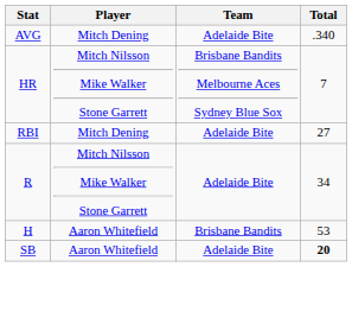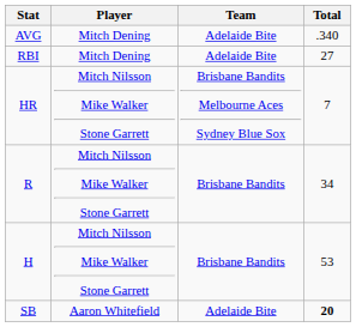 <table class="wikitable" style="text-align:center;">
 <tr>
 <th scope="col" width=50>Stat</th>
 <th scope="col" width=150>Player</th>
 <th scope="col" width=150>Team</th>
 <th scope="col" width=50>Total</th>
 </tr>
 <tr>
 <td><a href='#'>AVG</a></td>
 <td><a href='#'>Mitch Dening</a></td>
 <td><a href='#'>Adelaide Bite</a></td>
 <td>.340</td>
 </tr>
 <tr>
+<td><a href='#'>RBI</a></td>
+<td><a href='#'>Mitch Dening</a></td>
+<td><a href='#'>Adelaide Bite</a></td>
+<td>27</td>
+</tr>
+<tr>
 <td><a href='#'>HR</a></td>
 <td><div><a href='#'>Mitch Nilsson</a></div><hr><div><a href='#'>Mike Walker</a></div><hr><div><a href='#'>Stone Garrett</a></div></td>
 <td><div><a href='#'>Brisbane Bandits</a></div><hr><div><a href='#'>Melbourne Aces</a></div><hr><div><a href='#'>Sydney Blue Sox</a></div></td>
 <td>7</td>
 </tr>
 <tr>
-<td><a href='#'>RBI</a></td>
-<td><a href='#'>Mitch Dening</a></td>
-<td><a href='#'>Adelaide Bite</a></td>
-<td>27</td>
-</tr>
-<tr>
 <td><a href='#'>R</a></td>
 <td><div><a href='#'>Mitch Nilsson</a></div><hr><div><a href='#'>Mike Walker</a></div><hr><div><a href='#'>Stone Garrett</a></div></td>
-<td><a href='#'>Adelaide Bite</a></td>
+<td><a href='#'>Brisbane Bandits</a></td>
 <td>34</td>
 </tr>
 <tr>
 <td><a href='#'>H</a></td>
-<td><a href='#'>Aaron Whitefield</a></td>
+<td><div><a href='#'>Mitch Nilsson</a></div><hr><div><a href='#'>Mike Walker</a></div><hr><div><a href='#'>Stone Garrett</a></div></td>
 <td><a href='#'>Brisbane Bandits</a></td>
 <td>53</td>
 </tr>
 <tr>
 <td><a href='#'>SB</a></td>
 <td><a href='#'>Aaron Whitefield</a></td>
 <td><a href='#'>Adelaide Bite</a></td>
 <td><strong>20</strong></td>
 </tr>
 </table>
